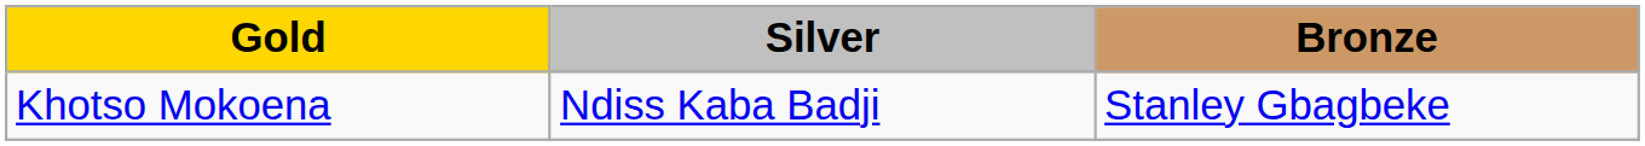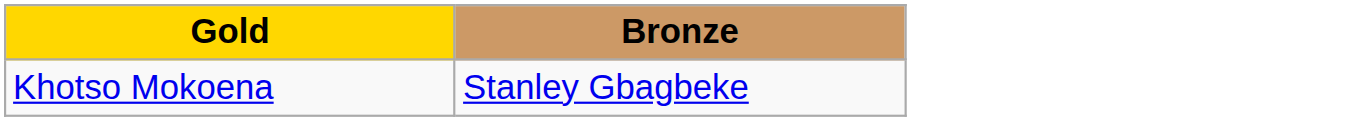 <table class="wikitable" style="text-align:left">
 <tr align="center">
 <td width=200 bgcolor=gold><strong>Gold</strong></td>
-<td width=200 bgcolor=silver><strong>Silver</strong></td>
 <td width=200 bgcolor=CC9966><strong>Bronze</strong></td>
 </tr>
 <tr>
 <td><a href='#'>Khotso Mokoena</a><br><em></em></td>
-<td><a href='#'>Ndiss Kaba Badji</a><br><em></em></td>
 <td><a href='#'>Stanley Gbagbeke</a><br><em></em></td>
 </tr>
 </table>
